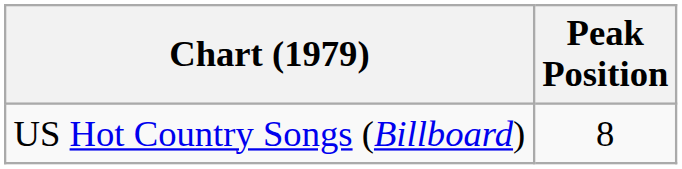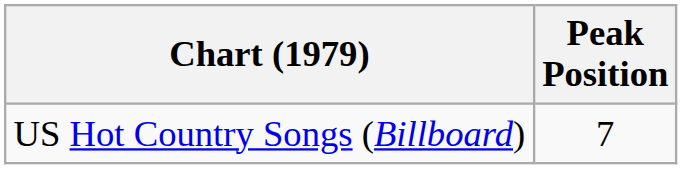 <table class="wikitable">
 <tr>
 <th align="left">Chart (1979)</th>
 <th align="left">Peak<br>Position</th>
 </tr>
 <tr>
 <td align="left">US <a href='#'>Hot Country Songs</a> (<em><a href='#'>Billboard</a></em>)</td>
-<td align="center">8</td>
+<td align="center">7</td>
 </tr>
 </table>
